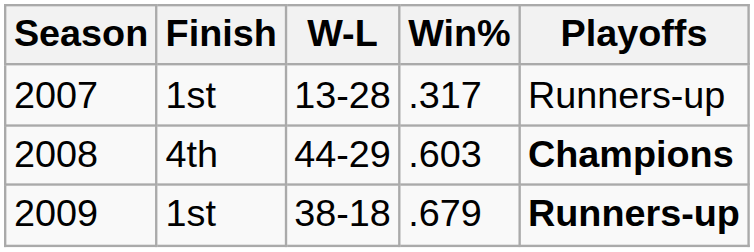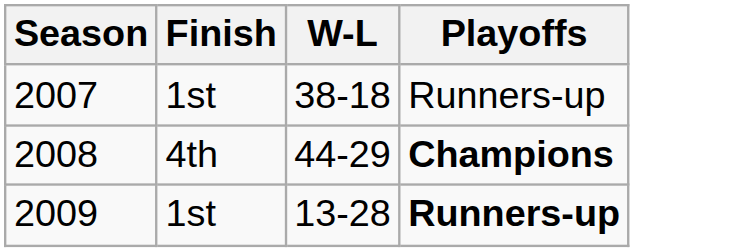 <table class="wikitable">
 <tr>
 <th>Season</th>
 <th>Finish</th>
 <th>W-L</th>
-<th>Win%</th>
 <th>Playoffs</th>
 </tr>
 <tr>
 <td>2007</td>
 <td>1st</td>
-<td>13-28</td>
-<td>.317</td>
+<td>38-18</td>
 <td>Runners-up</td>
 </tr>
 <tr>
 <td>2008</td>
 <td>4th</td>
 <td>44-29</td>
-<td>.603</td>
 <td><strong>Champions</strong></td>
 </tr>
 <tr>
 <td>2009</td>
 <td>1st</td>
-<td>38-18</td>
-<td>.679</td>
+<td>13-28</td>
 <td><strong>Runners-up</strong></td>
 </tr>
 </table>
